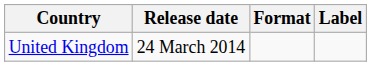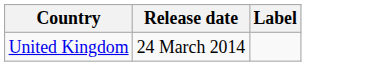 <table class="wikitable plainrowheaders">
 <tr>
 <th scope="col">Country</th>
 <th scope="col">Release date</th>
-<th scope="col">Format</th>
 <th scope="col">Label</th>
 </tr>
 <tr>
 <td><a href='#'>United Kingdom</a></td>
 <td>24 March 2014</td>
 <td></td>
-<td></td>
 </tr>
 </table>
